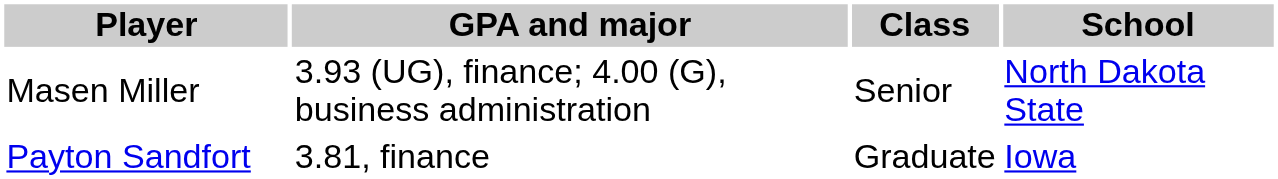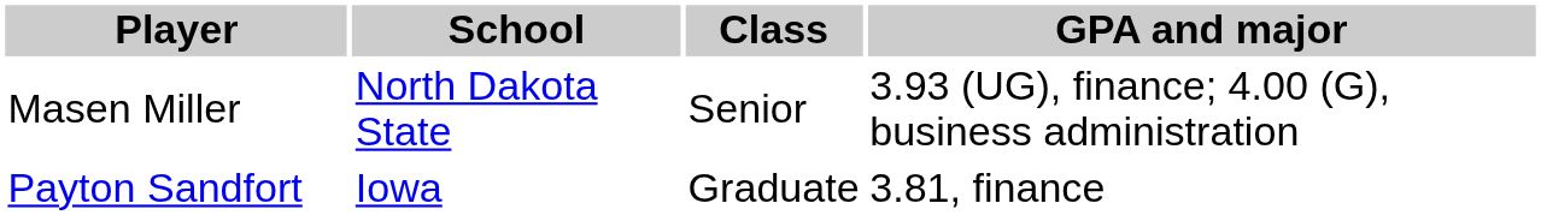 <table style="width:600px" "border:'1' 'solid' 'gray' ">
 <tr>
 <th style="background:#ccc; width:23%;">Player</th>
+<th style="background:#ccc; width:22%;">School</th>
+<th style="background:#ccc; width:10%;">Class</th>
 <th style="background:#ccc; width:45%;">GPA and major</th>
-<th style="background:#ccc; width:10%;">Class</th>
-<th style="background:#ccc; width:22%;">School</th>
 </tr>
 <tr>
 <td>Masen Miller</td>
+<td><a href='#'>North Dakota State</a></td>
+<td>Senior</td>
 <td>3.93 (UG), finance; 4.00 (G), business administration</td>
-<td>Senior</td>
-<td><a href='#'>North Dakota State</a></td>
 </tr>
 <tr>
 <td><a href='#'>Payton Sandfort</a></td>
+<td><a href='#'>Iowa</a></td>
+<td>Graduate</td>
 <td>3.81, finance</td>
-<td>Graduate</td>
-<td><a href='#'>Iowa</a></td>
 </tr>
 </table>
